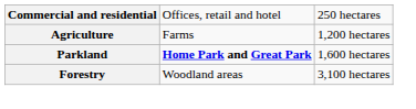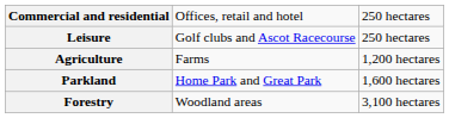 <table class="wikitable">
 <tr>
 <th>Commercial and residential</th>
 <td>Offices, retail and hotel</td>
+<td>250 hectares</td>
+</tr>
+<tr>
+<th>Leisure</th>
+<td>Golf clubs and <a href='#'>Ascot Racecourse</a></td>
 <td>250 hectares</td>
 </tr>
 <tr>
 <th>Agriculture</th>
 <td>Farms</td>
 <td>1,200 hectares</td>
 </tr>
 <tr>
 <th>Parkland</th>
-<td><strong><a href='#'>Home Park</a> and <a href='#'>Great Park</a></strong></td>
+<td><a href='#'>Home Park</a> and <a href='#'>Great Park</a></td>
 <td>1,600 hectares</td>
 </tr>
 <tr>
 <th>Forestry</th>
 <td>Woodland areas</td>
 <td>3,100 hectares</td>
 </tr>
 </table>
